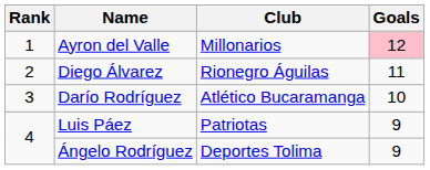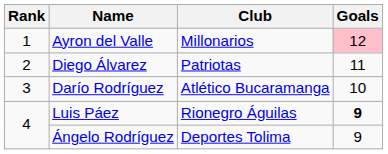 <table class="wikitable" border="1">
 <tr>
 <th>Rank</th>
 <th>Name</th>
 <th>Club</th>
 <th>Goals</th>
 </tr>
 <tr>
 <td align=center>1</td>
 <td> <a href='#'>Ayron del Valle</a></td>
 <td><a href='#'>Millonarios</a></td>
 <td align=center style="background: pink;">12</td>
 </tr>
 <tr>
 <td align=center>2</td>
 <td> <a href='#'>Diego Álvarez</a></td>
-<td><a href='#'>Rionegro Águilas</a></td>
+<td><a href='#'>Patriotas</a></td>
 <td align=center>11</td>
 </tr>
 <tr>
 <td align=center>3</td>
 <td> <a href='#'>Darío Rodríguez</a></td>
 <td><a href='#'>Atlético Bucaramanga</a></td>
 <td align=center>10</td>
 </tr>
 <tr>
 <td rowspan=2 align=center>4</td>
 <td> <a href='#'>Luis Páez</a></td>
-<td><a href='#'>Patriotas</a></td>
-<td align=center>9</td>
+<td><a href='#'>Rionegro Águilas</a></td>
+<td align=center><strong>9</strong></td>
 </tr>
 <tr>
 <td> <a href='#'>Ángelo Rodríguez</a></td>
 <td><a href='#'>Deportes Tolima</a></td>
 <td align=center>9</td>
 </tr>
 </table>
